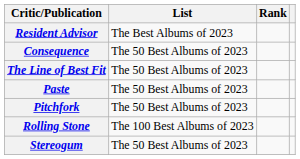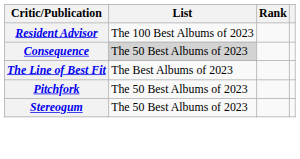 <table class="wikitable sortable plainrowheaders" style="border:none; margin:0;">
 <tr>
 <th scope="col">Critic/Publication</th>
 <th scope="col" class="unsortable">List</th>
 <th scope="col" data-sort-type="number">Rank</th>
 <th scope="col" class="unsortable"></th>
 </tr>
 <tr>
 <th scope="row"><em><a href='#'>Resident Advisor</a></em></th>
-<td>The Best Albums of 2023</td>
+<td>The 100 Best Albums of 2023</td>
 <td></td>
 <td></td>
 </tr>
 <tr>
 <th scope="row"><em><a href='#'>Consequence</a></em></th>
-<td>The 50 Best Albums of 2023</td>
+<td style="background: lightgrey;">The 50 Best Albums of 2023</td>
 <td></td>
 <td></td>
 </tr>
 <tr>
 <th scope="row"><em><a href='#'>The Line of Best Fit</a></em></th>
-<td>The 50 Best Albums of 2023</td>
-<td></td>
-<td></td>
-</tr>
-<tr>
-<th scope="row"><em><a href='#'>Paste</a></em></th>
-<td>The 50 Best Albums of 2023</td>
+<td>The Best Albums of 2023</td>
 <td></td>
 <td></td>
 </tr>
 <tr>
 <th scope="row"><em><a href='#'>Pitchfork</a></em></th>
 <td>The 50 Best Albums of 2023</td>
 <td></td>
 <td></td>
 </tr>
 <tr>
-<th scope="row"><em><a href='#'>Rolling Stone</a></em></th>
-<td>The 100 Best Albums of 2023</td>
-<td></td>
-<td></td>
-</tr>
-<tr>
 <th scope="row"><em><a href='#'>Stereogum</a></em></th>
 <td>The 50 Best Albums of 2023</td>
 <td></td>
 <td></td>
 </tr>
 </table>
